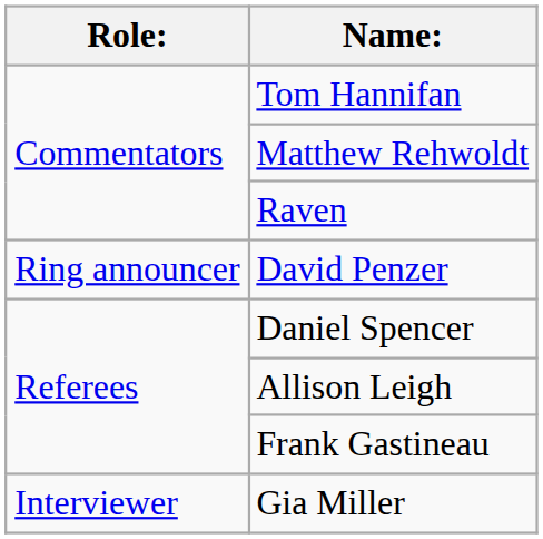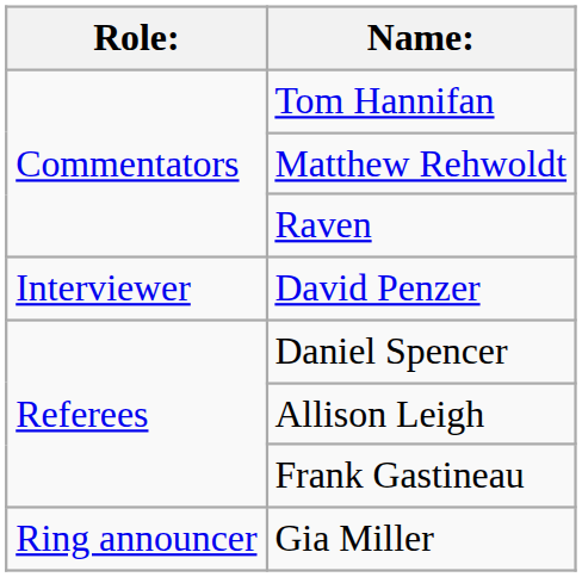 <table class=wikitable style="font-size:90%; margin: 0.5em 0 0.5em 1em; float: right; clear: right;">
 <tr>
 <th>Role:</th>
 <th>Name:</th>
 </tr>
 <tr>
 <td rowspan=3><a href='#'>Commentators</a></td>
 <td><a href='#'>Tom Hannifan</a></td>
 </tr>
 <tr>
 <td><a href='#'>Matthew Rehwoldt</a></td>
 </tr>
 <tr>
 <td><a href='#'>Raven</a> </td>
 </tr>
 <tr>
-<td><a href='#'>Ring announcer</a></td>
+<td><a href='#'>Interviewer</a></td>
 <td><a href='#'>David Penzer</a></td>
 </tr>
 <tr>
 <td rowspan=3><a href='#'>Referees</a></td>
 <td>Daniel Spencer</td>
 </tr>
 <tr>
 <td>Allison Leigh</td>
 </tr>
 <tr>
 <td>Frank Gastineau</td>
 </tr>
 <tr>
-<td><a href='#'>Interviewer</a></td>
+<td><a href='#'>Ring announcer</a></td>
 <td>Gia Miller</td>
 </tr>
 </table>
